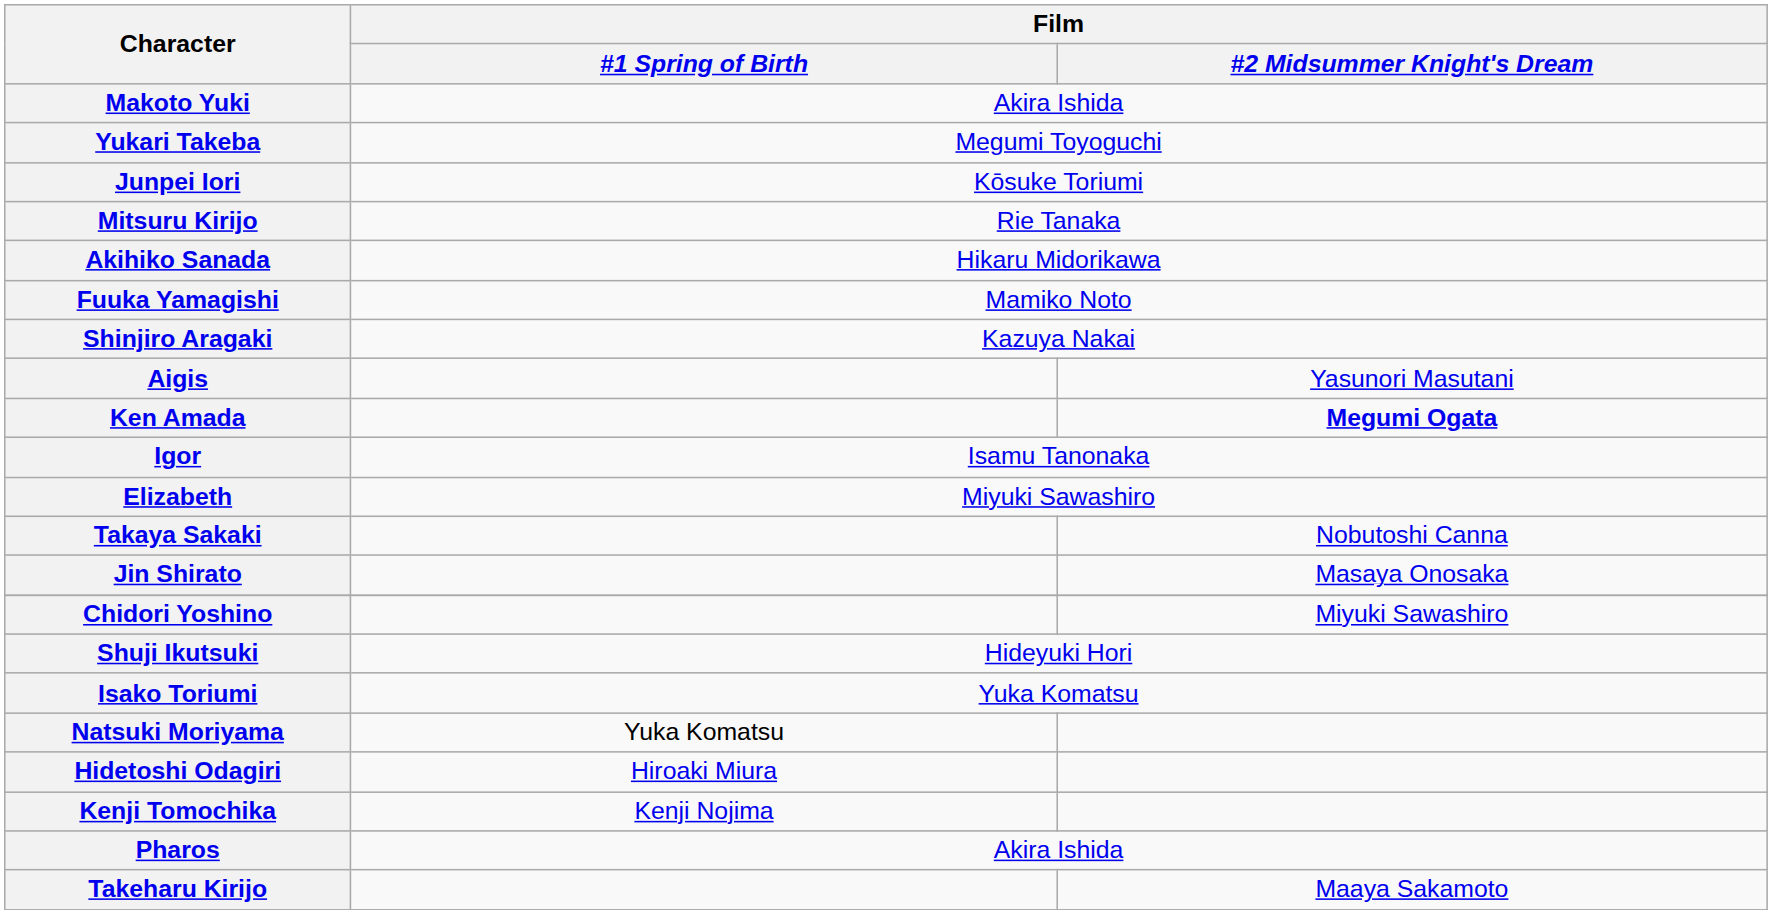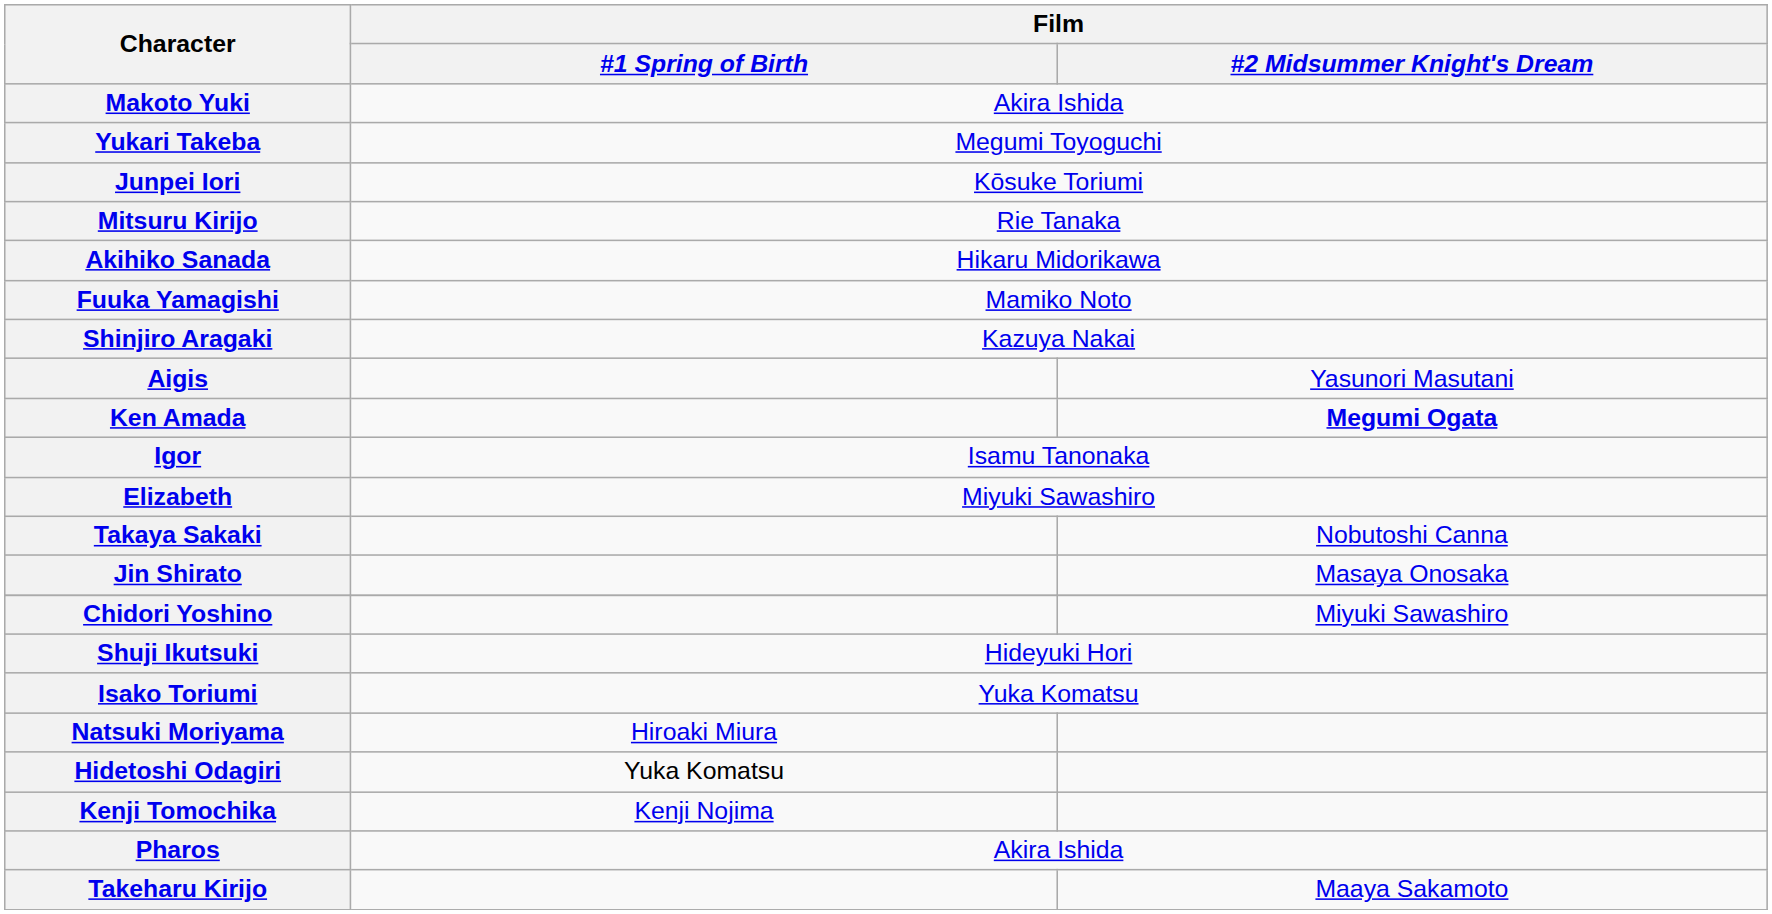 <table class="wikitable" style="width: 90%; text-align: center; clear: both;">
 <tr>
 <th style="width:14%;" rowspan="2">Character</th>
 <th colspan="3">Film</th>
 </tr>
 <tr>
 <th style="width:28.6%;"><em><a href='#'>#1 Spring of Birth</a></em><br></th>
 <th style="width:28.7%;"><em><a href='#'>#2 Midsummer Knight's Dream</a></em></th>
 </tr>
 <tr>
 <th><a href='#'>Makoto Yuki</a></th>
 <td colspan="2"><a href='#'>Akira Ishida</a></td>
 </tr>
 <tr>
 <th><a href='#'>Yukari Takeba</a></th>
 <td colspan="2"><a href='#'>Megumi Toyoguchi</a></td>
 </tr>
 <tr>
 <th><a href='#'>Junpei Iori</a></th>
 <td colspan="2"><a href='#'>Kōsuke Toriumi</a></td>
 </tr>
 <tr>
 <th><a href='#'>Mitsuru Kirijo</a></th>
 <td colspan="2"><a href='#'>Rie Tanaka</a></td>
 </tr>
 <tr>
 <th><a href='#'>Akihiko Sanada</a></th>
 <td colspan="2"><a href='#'>Hikaru Midorikawa</a></td>
 </tr>
 <tr>
 <th><a href='#'>Fuuka Yamagishi</a></th>
 <td colspan="2"><a href='#'>Mamiko Noto</a></td>
 </tr>
 <tr>
 <th><a href='#'>Shinjiro Aragaki</a></th>
 <td colspan="2"><a href='#'>Kazuya Nakai</a></td>
 </tr>
 <tr>
 <th><a href='#'>Aigis</a></th>
 <td></td>
 <td><a href='#'>Yasunori Masutani</a></td>
 </tr>
 <tr>
 <th><a href='#'>Ken Amada</a></th>
 <td></td>
 <td><strong><a href='#'>Megumi Ogata</a></strong></td>
 </tr>
 <tr>
 <th><a href='#'>Igor</a></th>
 <td colspan="2"><a href='#'>Isamu Tanonaka</a></td>
 </tr>
 <tr>
 <th><a href='#'>Elizabeth</a></th>
 <td colspan="2"><a href='#'>Miyuki Sawashiro</a></td>
 </tr>
 <tr>
 <th><a href='#'>Takaya Sakaki</a></th>
 <td></td>
 <td colspan="2"><a href='#'>Nobutoshi Canna</a></td>
 </tr>
 <tr>
 <th><a href='#'>Jin Shirato</a></th>
 <td></td>
 <td colspan="2"><a href='#'>Masaya Onosaka</a></td>
 </tr>
 <tr>
 </tr>
 <tr>
 <th><a href='#'>Chidori Yoshino</a></th>
 <td></td>
 <td colspan="2"><a href='#'>Miyuki Sawashiro</a></td>
 </tr>
 <tr>
 <th><a href='#'>Shuji Ikutsuki</a></th>
 <td colspan="2"><a href='#'>Hideyuki Hori</a></td>
 </tr>
 <tr>
 <th><a href='#'>Isako Toriumi</a></th>
 <td colspan="2"><a href='#'>Yuka Komatsu</a></td>
 </tr>
 <tr>
 <th><a href='#'>Natsuki Moriyama</a></th>
-<td>Yuka Komatsu</td>
+<td><a href='#'>Hiroaki Miura</a></td>
 <td></td>
 </tr>
 <tr>
 <th><a href='#'>Hidetoshi Odagiri</a></th>
-<td><a href='#'>Hiroaki Miura</a></td>
+<td>Yuka Komatsu</td>
 <td></td>
 </tr>
 <tr>
 <th><a href='#'>Kenji Tomochika</a></th>
 <td><a href='#'>Kenji Nojima</a></td>
 <td></td>
 </tr>
 <tr>
 <th><a href='#'>Pharos</a></th>
 <td colspan="2"><a href='#'>Akira Ishida</a></td>
 </tr>
 <tr>
 <th><a href='#'>Takeharu Kirijo</a></th>
 <td></td>
 <td><a href='#'>Maaya Sakamoto</a></td>
 </tr>
 <tr>
 </tr>
 </table>
